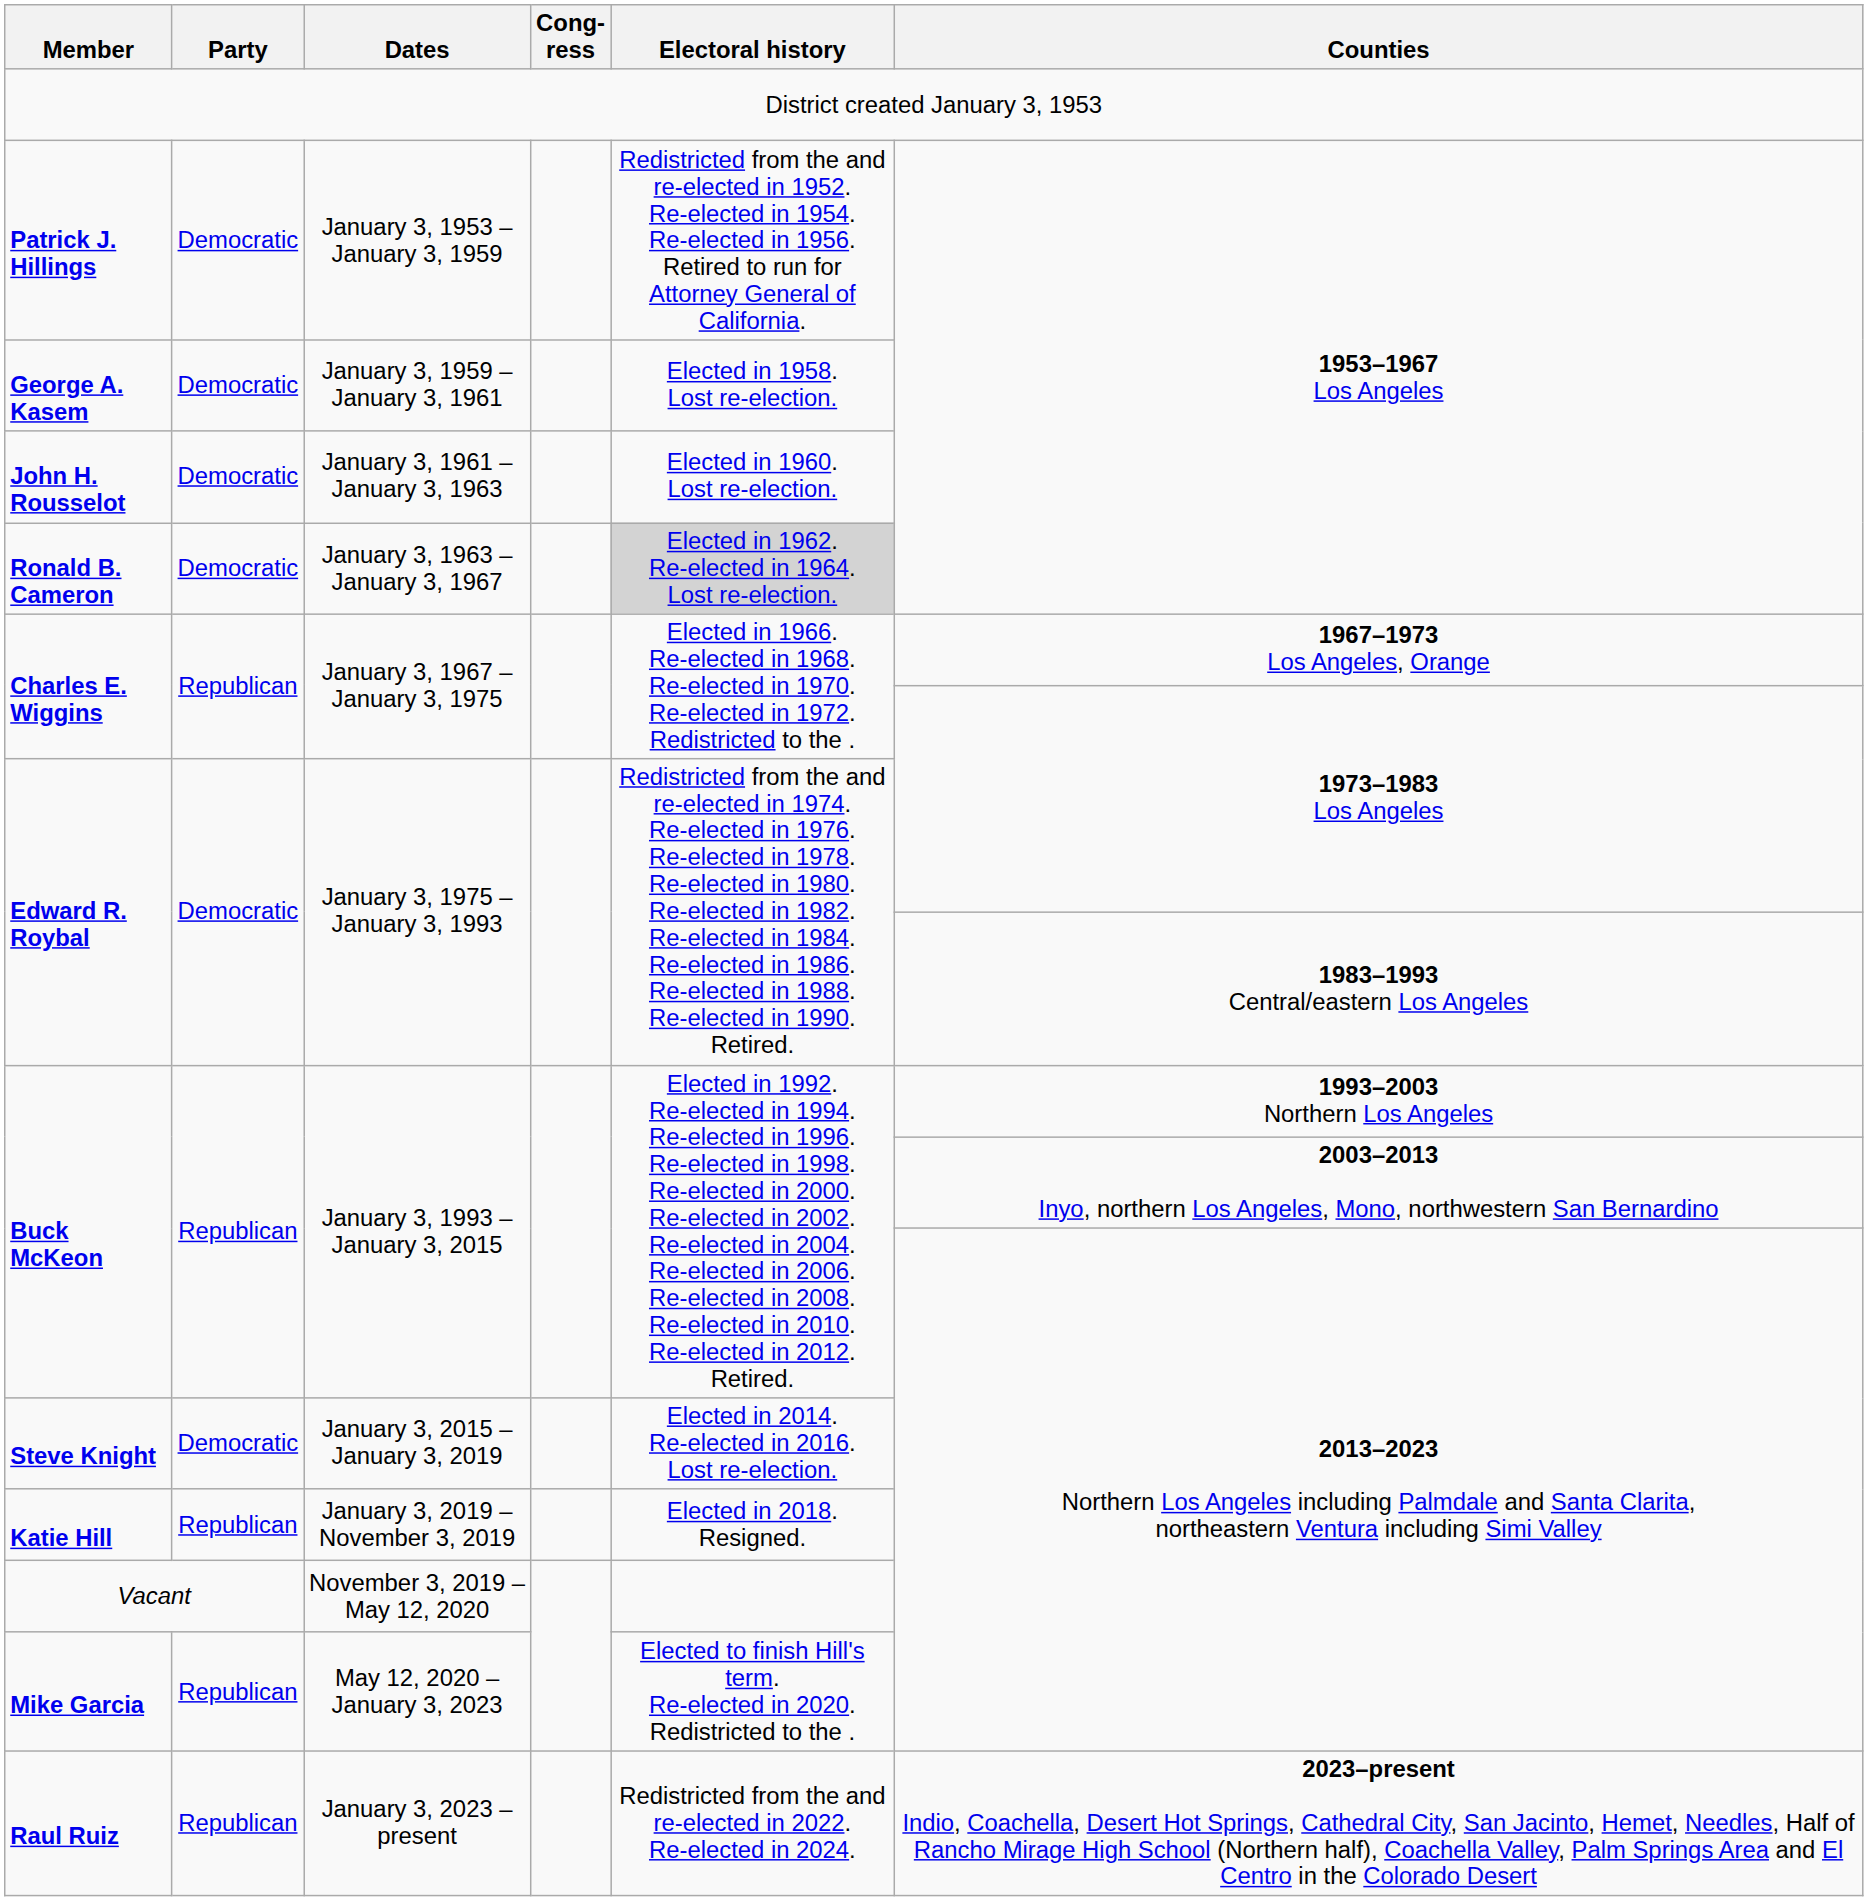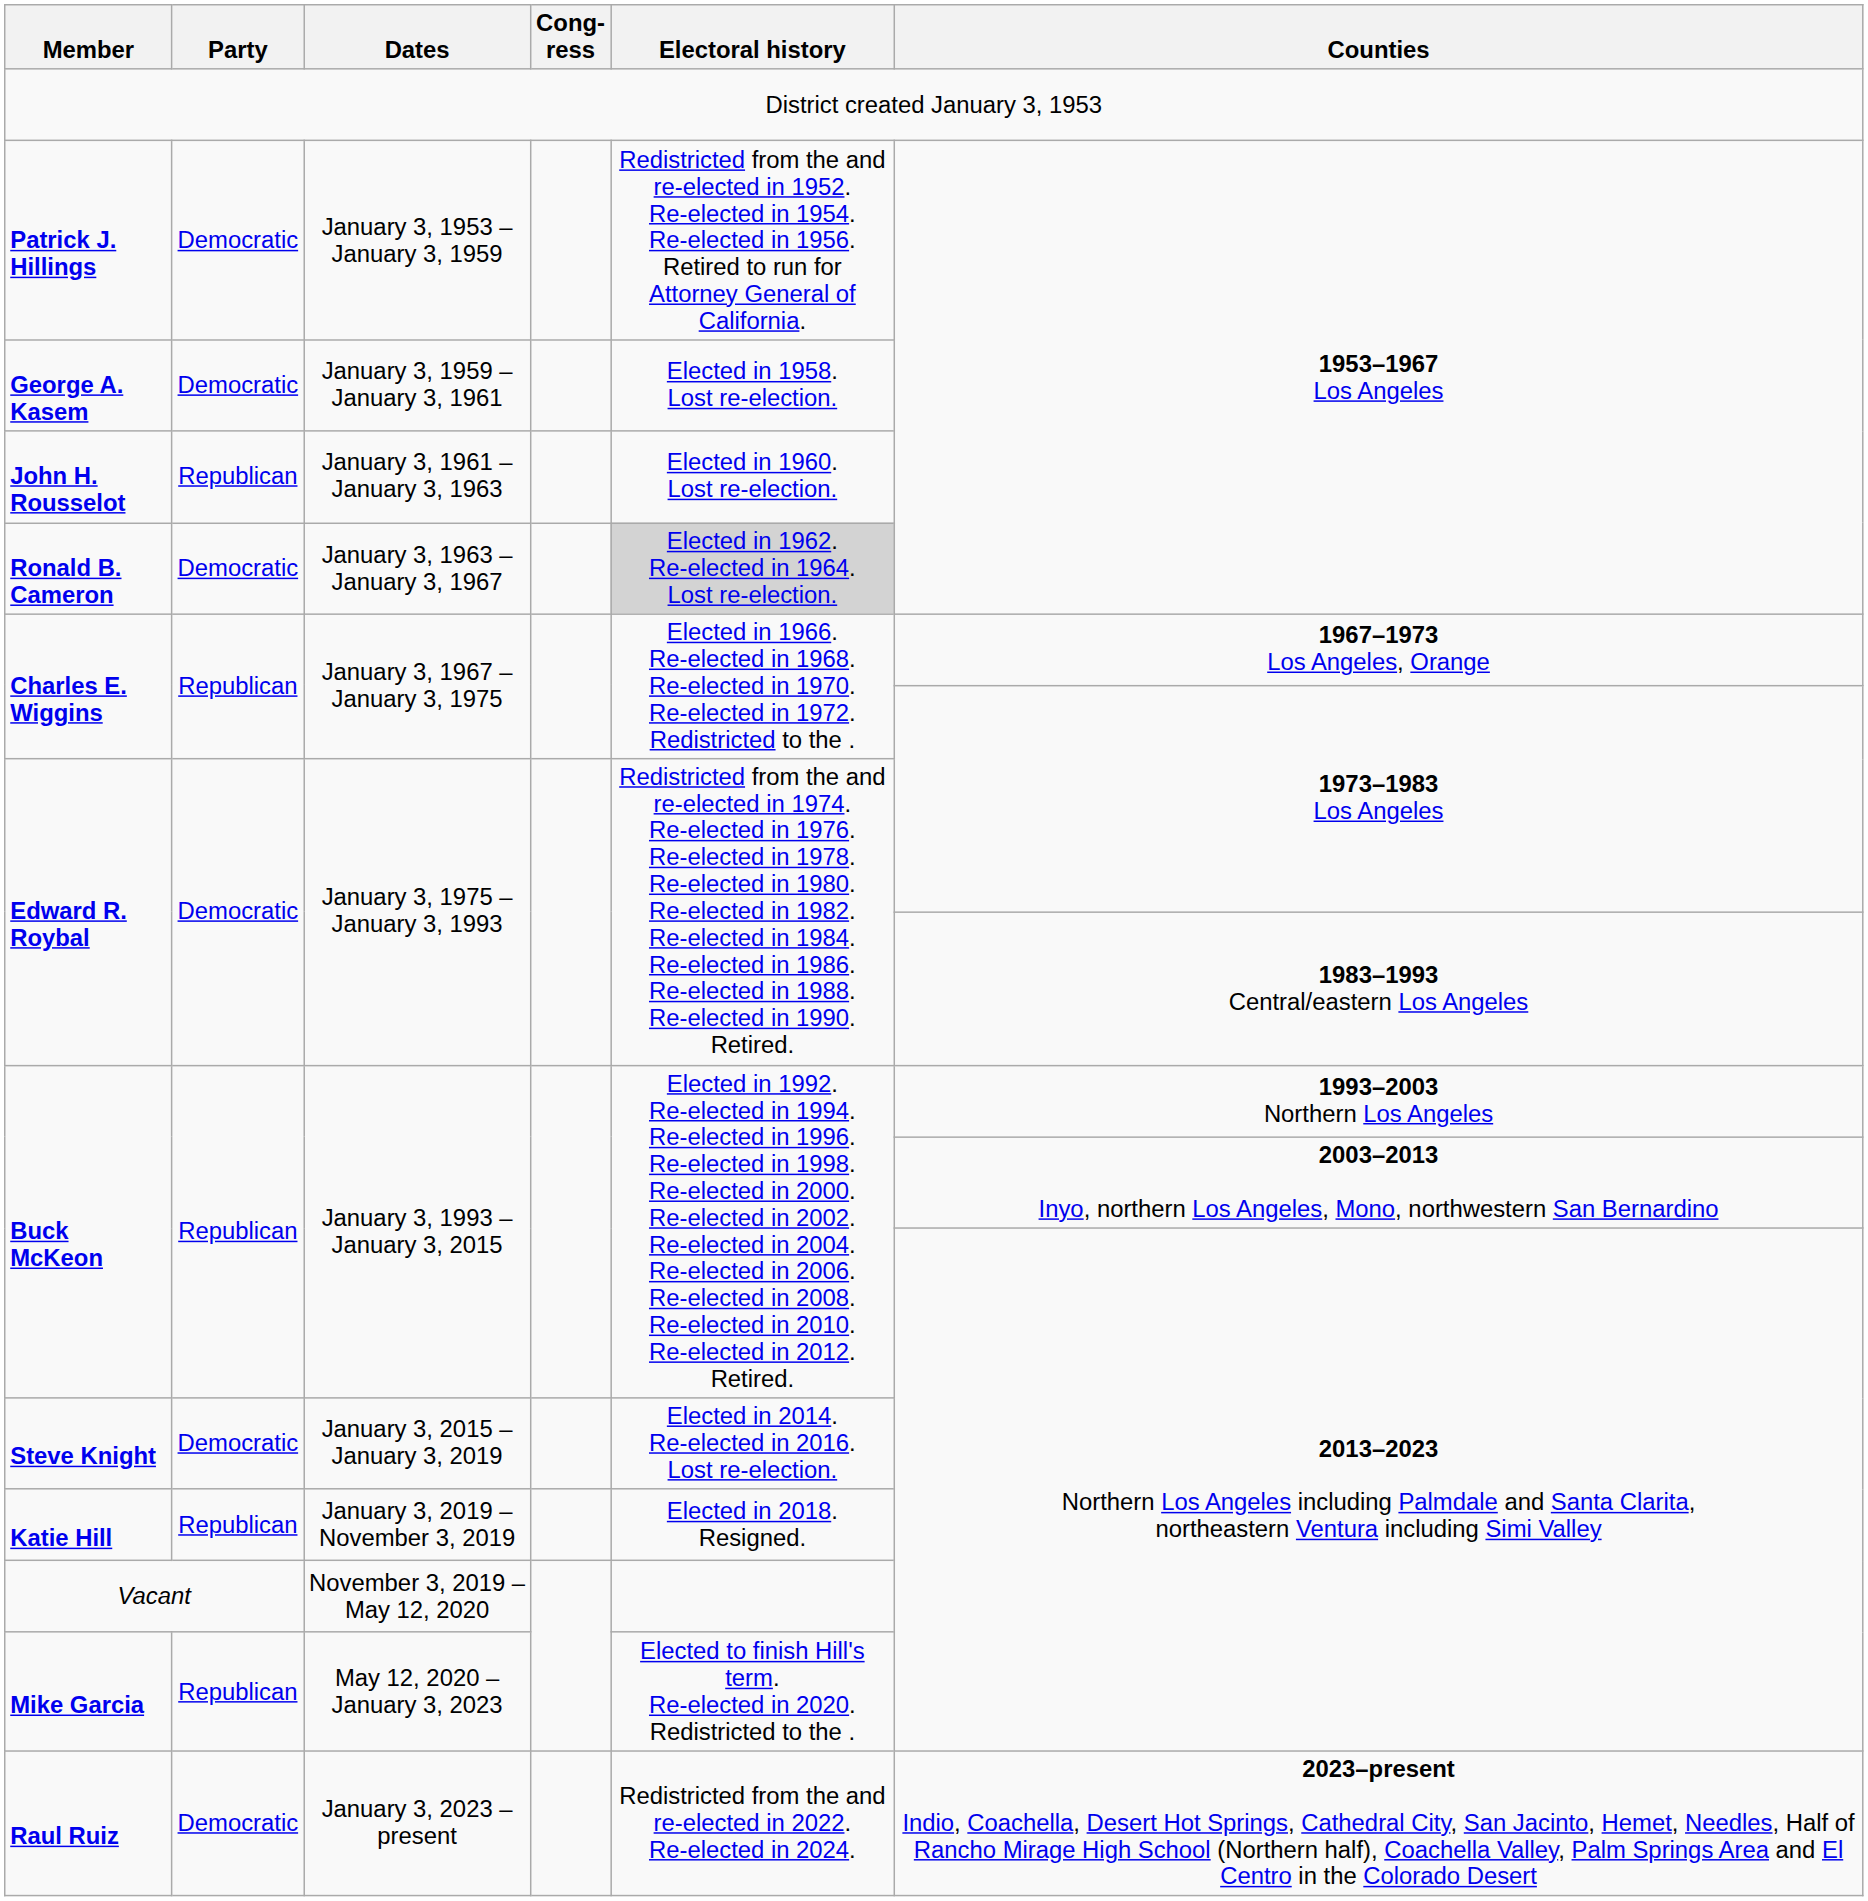 <table class=wikitable style="text-align:center">
 <tr valign="bottom">
 <th>Member</th>
 <th>Party</th>
 <th>Dates</th>
 <th>Cong-<br>ress</th>
 <th>Electoral history</th>
 <th>Counties</th>
 </tr>
 <tr style="height:3em">
 <td colspan=6>District created January 3, 1953</td>
 </tr>
 <tr style="height:3em">
 <td align=left><br><strong><a href='#'>Patrick J. Hillings</a></strong><br></td>
 <td><a href='#'>Democratic</a></td>
 <td nowrap>January 3, 1953 –<br>January 3, 1959</td>
 <td></td>
 <td><a href='#'>Redistricted</a> from the  and <a href='#'>re-elected in 1952</a>.<br><a href='#'>Re-elected in 1954</a>.<br><a href='#'>Re-elected in 1956</a>.<br>Retired to run for <a href='#'>Attorney General of California</a>.</td>
 <td rowspan=4><strong>1953–1967</strong><br><a href='#'>Los Angeles</a></td>
 </tr>
 <tr style="height:3em">
 <td align=left><br><strong><a href='#'>George A. Kasem</a></strong><br></td>
 <td><a href='#'>Democratic</a></td>
 <td nowrap>January 3, 1959 –<br>January 3, 1961</td>
 <td></td>
 <td><a href='#'>Elected in 1958</a>.<br><a href='#'>Lost re-election.</a></td>
 </tr>
 <tr style="height:3em">
 <td align=left><br><strong><a href='#'>John H. Rousselot</a></strong><br></td>
-<td><a href='#'>Democratic</a></td>
+<td><a href='#'>Republican</a></td>
 <td nowrap>January 3, 1961 –<br>January 3, 1963</td>
 <td></td>
 <td><a href='#'>Elected in 1960</a>.<br><a href='#'>Lost re-election.</a></td>
 </tr>
 <tr style="height:3em">
 <td align=left><br><strong><a href='#'>Ronald B. Cameron</a></strong><br></td>
 <td><a href='#'>Democratic</a></td>
 <td nowrap>January 3, 1963 –<br>January 3, 1967</td>
 <td></td>
 <td style="background: lightgrey;"><a href='#'>Elected in 1962</a>.<br><a href='#'>Re-elected in 1964</a>.<br><a href='#'>Lost re-election.</a></td>
 </tr>
 <tr style="height:3em">
 <td rowspan=2 align=left><br><strong><a href='#'>Charles E. Wiggins</a></strong><br></td>
 <td rowspan=2 ><a href='#'>Republican</a></td>
 <td rowspan=2 nowrap>January 3, 1967 –<br>January 3, 1975</td>
 <td rowspan=2></td>
 <td rowspan=2><a href='#'>Elected in 1966</a>.<br><a href='#'>Re-elected in 1968</a>.<br><a href='#'>Re-elected in 1970</a>.<br><a href='#'>Re-elected in 1972</a>.<br><a href='#'>Redistricted</a> to the .</td>
 <td><strong>1967–1973</strong><br><a href='#'>Los Angeles</a>, <a href='#'>Orange</a></td>
 </tr>
 <tr style="height:3em">
 <td rowspan=2><strong>1973–1983</strong><br><a href='#'>Los Angeles</a></td>
 </tr>
 <tr style="height:3em">
 <td rowspan=2 align=left><br><strong><a href='#'>Edward R. Roybal</a></strong><br></td>
 <td rowspan=2 ><a href='#'>Democratic</a></td>
 <td rowspan=2 nowrap>January 3, 1975 –<br>January 3, 1993</td>
 <td rowspan=2></td>
 <td rowspan=2><a href='#'>Redistricted</a> from the  and <a href='#'>re-elected in 1974</a>.<br><a href='#'>Re-elected in 1976</a>.<br><a href='#'>Re-elected in 1978</a>.<br><a href='#'>Re-elected in 1980</a>.<br><a href='#'>Re-elected in 1982</a>.<br><a href='#'>Re-elected in 1984</a>.<br><a href='#'>Re-elected in 1986</a>.<br><a href='#'>Re-elected in 1988</a>.<br><a href='#'>Re-elected in 1990</a>.<br>Retired.</td>
 </tr>
 <tr style="height:3em">
 <td><strong>1983–1993</strong><br>Central/eastern <a href='#'>Los Angeles</a></td>
 </tr>
 <tr style="height:3em">
 <td align=left rowspan=3><br><strong><a href='#'>Buck McKeon</a></strong><br></td>
 <td rowspan=3 ><a href='#'>Republican</a></td>
 <td rowspan=3 nowrap>January 3, 1993 –<br>January 3, 2015</td>
 <td rowspan=3></td>
 <td rowspan=3><a href='#'>Elected in 1992</a>.<br><a href='#'>Re-elected in 1994</a>.<br><a href='#'>Re-elected in 1996</a>.<br><a href='#'>Re-elected in 1998</a>.<br><a href='#'>Re-elected in 2000</a>.<br><a href='#'>Re-elected in 2002</a>.<br><a href='#'>Re-elected in 2004</a>.<br><a href='#'>Re-elected in 2006</a>.<br><a href='#'>Re-elected in 2008</a>.<br><a href='#'>Re-elected in 2010</a>.<br><a href='#'>Re-elected in 2012</a>.<br>Retired.</td>
 <td><strong>1993–2003</strong><br>Northern <a href='#'>Los Angeles</a></td>
 </tr>
 <tr style="height:3em">
 <td><strong>2003–2013</strong><br><br><a href='#'>Inyo</a>, northern <a href='#'>Los Angeles</a>, <a href='#'>Mono</a>, northwestern <a href='#'>San Bernardino</a></td>
 </tr>
 <tr style="height:3em">
 <td rowspan=5><strong>2013–2023</strong><br><br>Northern <a href='#'>Los Angeles</a> including <a href='#'>Palmdale</a> and <a href='#'>Santa Clarita</a>,<br>northeastern <a href='#'>Ventura</a> including <a href='#'>Simi Valley</a></td>
 </tr>
 <tr style="height:3em">
 <td align=left><br><strong><a href='#'>Steve Knight</a></strong><br></td>
 <td><a href='#'>Democratic</a></td>
 <td nowrap>January 3, 2015 –<br>January 3, 2019</td>
 <td></td>
 <td><a href='#'>Elected in 2014</a>.<br><a href='#'>Re-elected in 2016</a>.<br><a href='#'>Lost re-election.</a></td>
 </tr>
 <tr style="height:3em">
 <td align=left><br><strong><a href='#'>Katie Hill</a></strong><br></td>
 <td><a href='#'>Republican</a></td>
 <td nowrap>January 3, 2019 –<br>November 3, 2019</td>
 <td rowspan=1></td>
 <td><a href='#'>Elected in 2018</a>.<br>Resigned.</td>
 </tr>
 <tr style="height:3em">
 <td colspan=2><em>Vacant</em></td>
 <td nowrap>November 3, 2019 –<br>May 12, 2020</td>
 <td rowspan=2></td>
 </tr>
 <tr style="height:3em">
 <td align=left><br><strong><a href='#'>Mike Garcia</a></strong><br></td>
 <td><a href='#'>Republican</a></td>
 <td nowrap>May 12, 2020 –<br>January 3, 2023</td>
 <td><a href='#'>Elected to finish Hill's term</a>.<br><a href='#'>Re-elected in 2020</a>.<br>Redistricted to the .</td>
 </tr>
 <tr style="height:3em">
 <td align=left><br><strong><a href='#'>Raul Ruiz</a></strong><br></td>
-<td><a href='#'>Republican</a></td>
+<td><a href='#'>Democratic</a></td>
 <td nowrap>January 3, 2023 –<br>present</td>
 <td></td>
 <td>Redistricted from the  and <a href='#'>re-elected in 2022</a>.<br><a href='#'>Re-elected in 2024</a>.</td>
 <td><strong>2023–present</strong><br><br><a href='#'>Indio</a>, <a href='#'>Coachella</a>, <a href='#'>Desert Hot Springs</a>, <a href='#'>Cathedral City</a>, <a href='#'>San Jacinto</a>, <a href='#'>Hemet</a>, <a href='#'>Needles</a>, Half of <a href='#'>Rancho Mirage High School</a> (Northern half), <a href='#'>Coachella Valley</a>, <a href='#'>Palm Springs Area</a> and <a href='#'>El Centro</a> in the <a href='#'>Colorado Desert</a><br></td>
 </tr>
 </table>
